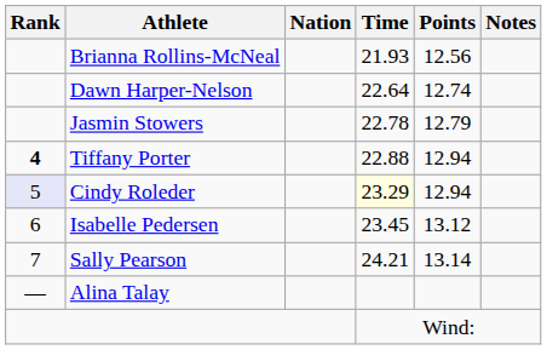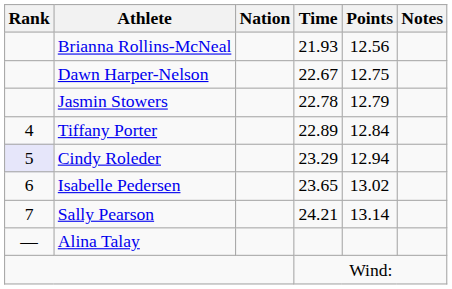 <table class="wikitable sortable" style="text-align:center;">
 <tr>
 <th scope="col" style="width: 10px;">Rank</th>
 <th scope="col">Athlete</th>
 <th scope="col">Nation</th>
 <th scope="col">Time</th>
 <th scope="col">Points</th>
 <th scope="col">Notes</th>
 </tr>
 <tr>
 <td></td>
 <td align=left><a href='#'>Brianna Rollins-McNeal</a></td>
 <td align=left></td>
 <td>21.93</td>
 <td>12.56</td>
 <td></td>
 </tr>
 <tr>
 <td></td>
 <td align=left><a href='#'>Dawn Harper-Nelson</a></td>
 <td align=left></td>
-<td>22.64</td>
-<td>12.74</td>
+<td>22.67</td>
+<td>12.75</td>
 <td></td>
 </tr>
 <tr>
 <td></td>
 <td align=left><a href='#'>Jasmin Stowers</a></td>
 <td align=left></td>
 <td>22.78</td>
 <td>12.79</td>
 <td></td>
 </tr>
 <tr>
-<td><strong>4</strong></td>
+<td>4</td>
 <td align=left><a href='#'>Tiffany Porter</a></td>
 <td align=left></td>
-<td>22.88</td>
-<td>12.94</td>
+<td>22.89</td>
+<td>12.84</td>
 <td></td>
 </tr>
 <tr>
 <td style="background: lavender;">5</td>
 <td align=left><a href='#'>Cindy Roleder</a></td>
 <td align=left></td>
-<td style="background: lightyellow;">23.29</td>
+<td>23.29</td>
 <td>12.94</td>
 <td></td>
 </tr>
 <tr>
 <td>6</td>
 <td align=left><a href='#'>Isabelle Pedersen</a></td>
 <td align=left></td>
-<td>23.45</td>
-<td>13.12</td>
+<td>23.65</td>
+<td>13.02</td>
 <td></td>
 </tr>
 <tr>
 <td>7</td>
 <td align=left><a href='#'>Sally Pearson</a></td>
 <td align=left></td>
 <td>24.21</td>
 <td>13.14</td>
 <td></td>
 </tr>
 <tr>
 <td>—</td>
 <td align=left><a href='#'>Alina Talay</a></td>
 <td align=left></td>
 <td></td>
 <td></td>
 <td></td>
 </tr>
 <tr class="sortbottom">
 <td colspan="3"></td>
 <td colspan="3">Wind: </td>
 </tr>
 </table>
